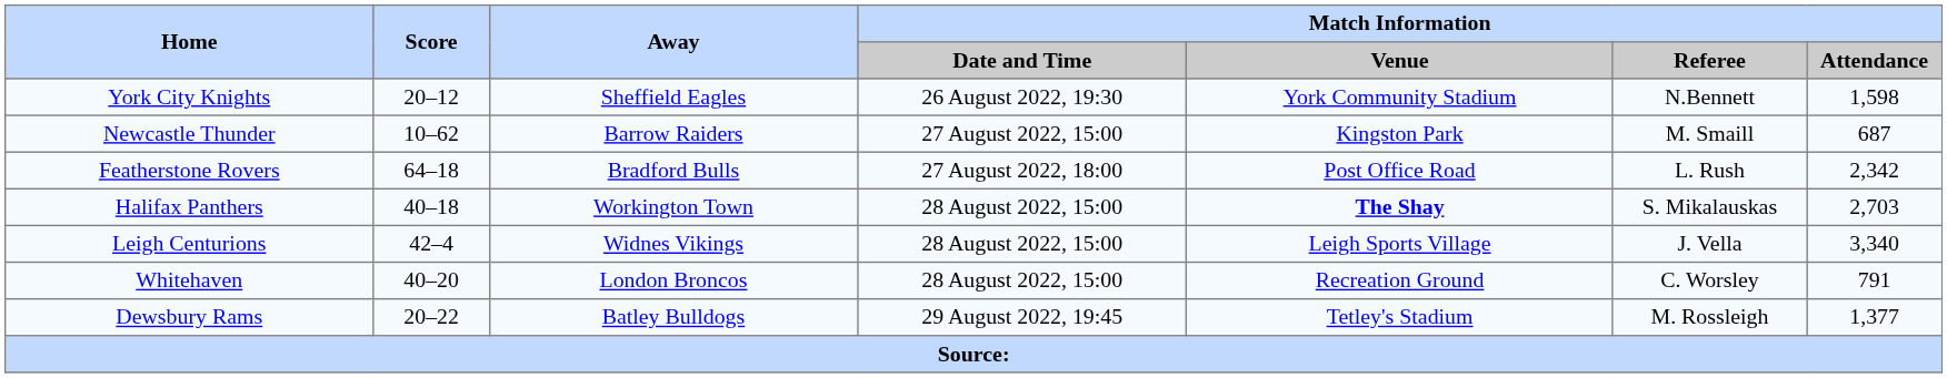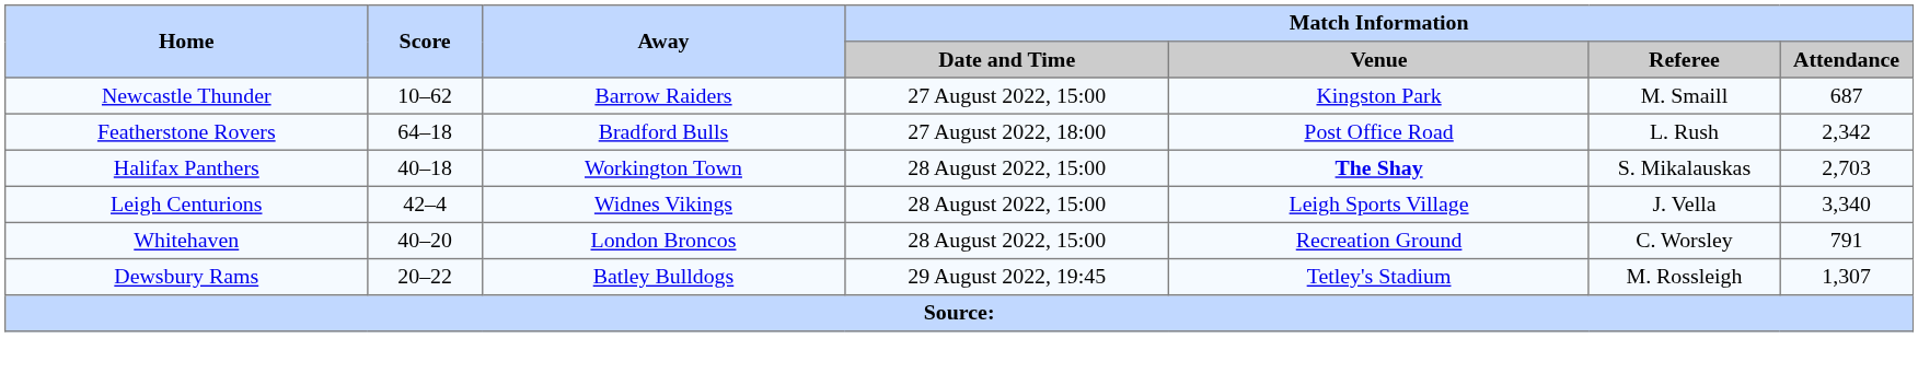 <table border=1 style="border-collapse:collapse; font-size:90%; text-align:center;" cellpadding=3 cellspacing=0 width=100%>
 <tr style="background:#c1d8ff;">
 <th scope="col" rowspan=2 width=19%>Home</th>
 <th scope="col" rowspan=2 width=6%>Score</th>
 <th scope="col" rowspan=2 width=19%>Away</th>
 <th colspan=4>Match Information</th>
 </tr>
 <tr style="background:#cccccc;">
 <th scope="col" width=17%>Date and Time</th>
 <th scope="col" width=22%>Venue</th>
 <th scope="col" width=10%>Referee</th>
 <th scope="col" width=7%>Attendance</th>
-</tr>
-<tr style="background:#f5faff;">
-<td> <a href='#'>York City Knights</a></td>
-<td>20–12</td>
-<td> <a href='#'>Sheffield Eagles</a></td>
-<td>26 August 2022, 19:30</td>
-<td><a href='#'>York Community Stadium</a></td>
-<td>N.Bennett</td>
-<td>1,598</td>
 </tr>
 <tr style="background:#f5faff;">
 <td> <a href='#'>Newcastle Thunder</a></td>
 <td>10–62</td>
 <td> <a href='#'>Barrow Raiders</a></td>
 <td>27 August 2022, 15:00</td>
 <td><a href='#'>Kingston Park</a></td>
 <td>M. Smaill</td>
 <td>687</td>
 </tr>
 <tr style="background:#f5faff;">
 <td> <a href='#'>Featherstone Rovers</a></td>
 <td>64–18</td>
 <td> <a href='#'>Bradford Bulls</a></td>
 <td>27 August 2022, 18:00</td>
 <td><a href='#'>Post Office Road</a></td>
 <td>L. Rush</td>
 <td>2,342</td>
 </tr>
 <tr style="background:#f5faff;">
 <td> <a href='#'>Halifax Panthers</a></td>
 <td>40–18</td>
 <td> <a href='#'>Workington Town</a></td>
 <td>28 August 2022, 15:00</td>
 <td><strong><a href='#'>The Shay</a></strong></td>
 <td>S. Mikalauskas</td>
 <td>2,703</td>
 </tr>
 <tr style="background:#f5faff;">
 <td> <a href='#'>Leigh Centurions</a></td>
 <td>42–4</td>
 <td> <a href='#'>Widnes Vikings</a></td>
 <td>28 August 2022, 15:00</td>
 <td><a href='#'>Leigh Sports Village</a></td>
 <td>J. Vella</td>
 <td>3,340</td>
 </tr>
 <tr style="background:#f5faff;">
 <td> <a href='#'>Whitehaven</a></td>
 <td>40–20</td>
 <td> <a href='#'>London Broncos</a></td>
 <td>28 August 2022, 15:00</td>
 <td><a href='#'>Recreation Ground</a></td>
 <td>C. Worsley</td>
 <td>791</td>
 </tr>
 <tr style="background:#f5faff;">
 <td> <a href='#'>Dewsbury Rams</a></td>
 <td>20–22</td>
 <td> <a href='#'>Batley Bulldogs</a></td>
 <td>29 August 2022, 19:45</td>
 <td><a href='#'>Tetley's Stadium</a></td>
 <td>M. Rossleigh</td>
-<td>1,377</td>
+<td>1,307</td>
 </tr>
 <tr style="background:#c1d8ff;">
 <th colspan=7>Source:</th>
 </tr>
 </table>
